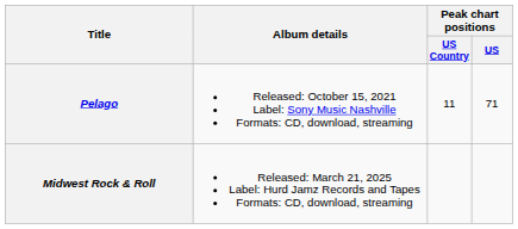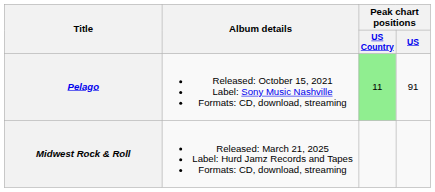 <table class="wikitable plainrowheaders" style="text-align:center;" border="1">
 <tr>
 <th scope="col" rowspan="2" style="width:16em;">Title</th>
 <th scope="col" rowspan="2" style="width:20em;">Album details</th>
 <th scope="col" colspan="2">Peak chart<br>positions</th>
 </tr>
 <tr>
 <th scope="col" style="width:3.5em;font-size:90%;"><a href='#'>US<br>Country</a><br></th>
 <th scope="col" style="width:3.5em;font-size:90%;"><a href='#'>US</a><br></th>
 </tr>
 <tr>
 <th scope="row"><em><a href='#'>Pelago</a></em></th>
 <td><br><ul><li>Released: October 15, 2021</li><li>Label: <a href='#'>Sony Music Nashville</a></li><li>Formats: CD, download, streaming</li></ul></td>
-<td>11</td>
-<td>71</td>
+<td style="background: lightgreen;">11</td>
+<td>91</td>
 </tr>
 <tr>
 <th scope="row"><em>Midwest Rock & Roll</em></th>
 <td><br><ul><li>Released: March 21, 2025</li><li>Label: Hurd Jamz Records and Tapes</li><li>Formats: CD, download, streaming</li></ul></td>
 <td></td>
 <td></td>
 </tr>
 </table>
